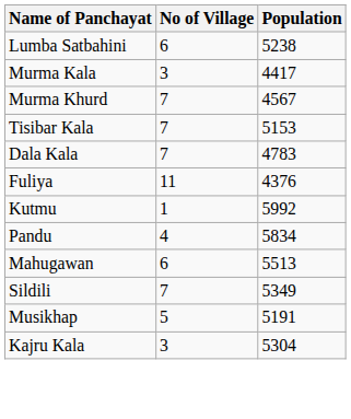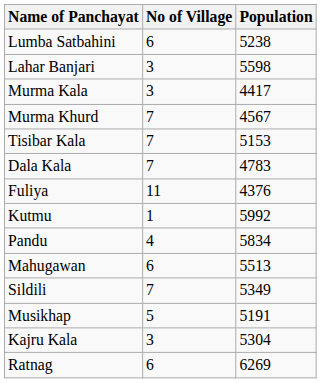 <table class="wikitable sortable">
 <tr>
 <th>Name of Panchayat</th>
 <th>No of Village</th>
 <th>Population</th>
 </tr>
 <tr>
 <td>Lumba Satbahini</td>
 <td>6</td>
 <td>5238</td>
+</tr>
+<tr>
+<td>Lahar Banjari</td>
+<td>3</td>
+<td>5598</td>
 </tr>
 <tr>
 <td>Murma Kala</td>
 <td>3</td>
 <td>4417</td>
 </tr>
 <tr>
 <td>Murma Khurd</td>
 <td>7</td>
 <td>4567</td>
 </tr>
 <tr>
 <td>Tisibar Kala</td>
 <td>7</td>
 <td>5153</td>
 </tr>
 <tr>
 <td>Dala Kala</td>
 <td>7</td>
 <td>4783</td>
 </tr>
 <tr>
 <td>Fuliya</td>
 <td>11</td>
 <td>4376</td>
 </tr>
 <tr>
 <td>Kutmu</td>
 <td>1</td>
 <td>5992</td>
 </tr>
 <tr>
 <td>Pandu</td>
 <td>4</td>
 <td>5834</td>
 </tr>
 <tr>
 <td>Mahugawan</td>
 <td>6</td>
 <td>5513</td>
 </tr>
 <tr>
 <td>Sildili</td>
 <td>7</td>
 <td>5349</td>
 </tr>
 <tr>
 <td>Musikhap</td>
 <td>5</td>
 <td>5191</td>
 </tr>
 <tr>
 <td>Kajru Kala</td>
 <td>3</td>
 <td>5304</td>
 </tr>
+<tr>
+<td>Ratnag</td>
+<td>6</td>
+<td>6269</td>
+</tr>
 </table>
